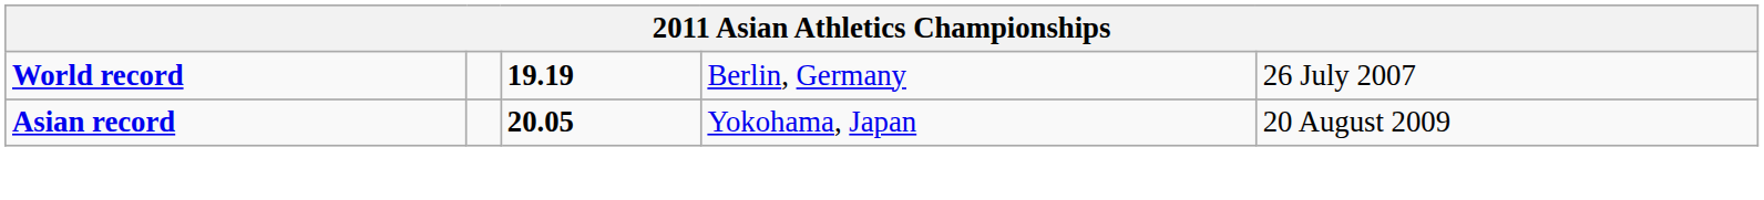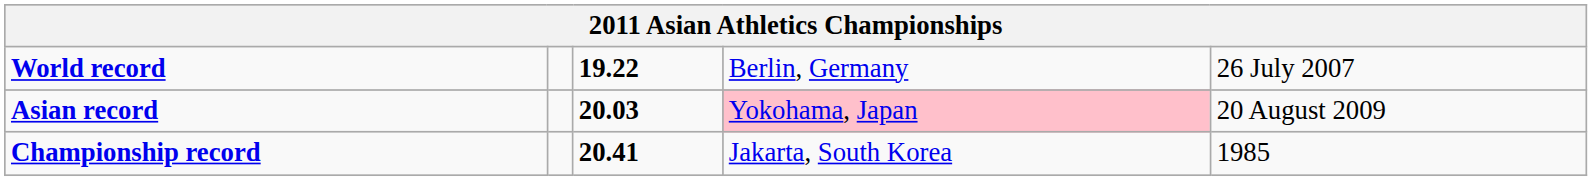 <table class="wikitable" width=75%>
 <tr>
 <th colspan="5">2011 Asian Athletics Championships</th>
 </tr>
 <tr>
 <td><strong><a href='#'>World record</a></strong></td>
 <td></td>
-<td><strong>19.19</strong></td>
+<td><strong>19.22</strong></td>
 <td><a href='#'>Berlin</a>, <a href='#'>Germany</a></td>
 <td>26 July 2007</td>
 </tr>
 <tr>
 <td><strong><a href='#'>Asian record</a></strong></td>
 <td></td>
-<td><strong>20.05</strong></td>
-<td><a href='#'>Yokohama</a>, <a href='#'>Japan</a></td>
+<td><strong>20.03</strong></td>
+<td style="background: pink;"><a href='#'>Yokohama</a>, <a href='#'>Japan</a></td>
 <td>20 August 2009</td>
 </tr>
+<tr>
+<td><strong><a href='#'>Championship record</a></strong></td>
+<td></td>
+<td><strong>20.41</strong></td>
+<td><a href='#'>Jakarta</a>, <a href='#'>South Korea</a></td>
+<td>1985</td>
+</tr>
 </table>
